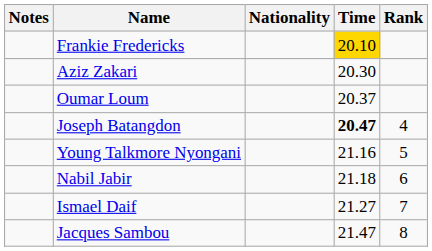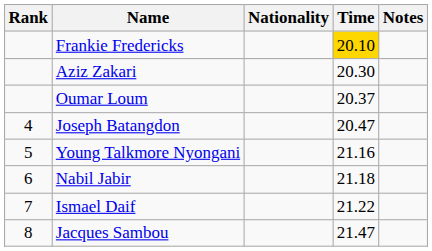 <table class="wikitable sortable" style="text-align:center">
 <tr>
-<th>Notes</th>
+<th>Rank</th>
 <th>Name</th>
 <th>Nationality</th>
 <th>Time</th>
-<th>Rank</th>
+<th>Notes</th>
 </tr>
 <tr>
 <td></td>
 <td align=left><a href='#'>Frankie Fredericks</a></td>
 <td align=left></td>
 <td style="background: gold;">20.10</td>
 <td></td>
 </tr>
 <tr>
 <td></td>
 <td align=left><a href='#'>Aziz Zakari</a></td>
 <td align=left></td>
 <td>20.30</td>
 <td></td>
 </tr>
 <tr>
 <td></td>
 <td align=left><a href='#'>Oumar Loum</a></td>
 <td align=left></td>
 <td>20.37</td>
 <td></td>
 </tr>
 <tr>
-<td></td>
+<td>4</td>
 <td align=left><a href='#'>Joseph Batangdon</a></td>
 <td align=left></td>
-<td><strong>20.47</strong></td>
-<td>4</td>
+<td>20.47</td>
+<td></td>
 </tr>
 <tr>
-<td></td>
+<td>5</td>
 <td align=left><a href='#'>Young Talkmore Nyongani</a></td>
 <td align=left></td>
 <td>21.16</td>
-<td>5</td>
+<td></td>
 </tr>
 <tr>
-<td></td>
+<td>6</td>
 <td align=left><a href='#'>Nabil Jabir</a></td>
 <td align=left></td>
 <td>21.18</td>
-<td>6</td>
+<td></td>
 </tr>
 <tr>
-<td></td>
+<td>7</td>
 <td align=left><a href='#'>Ismael Daif</a></td>
 <td align=left></td>
-<td>21.27</td>
-<td>7</td>
+<td>21.22</td>
+<td></td>
 </tr>
 <tr>
-<td></td>
+<td>8</td>
 <td align=left><a href='#'>Jacques Sambou</a></td>
 <td align=left></td>
 <td>21.47</td>
-<td>8</td>
+<td></td>
 </tr>
 </table>
